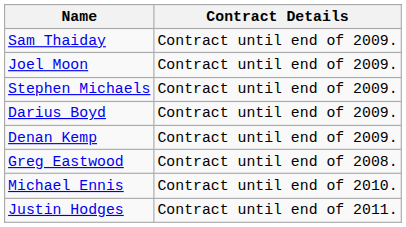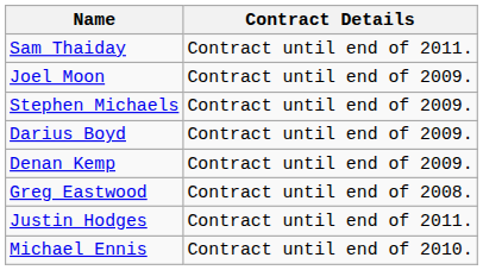 <table class=wikitable>
 <tr>
 <th>Name</th>
 <th>Contract Details</th>
 </tr>
 <tr>
 <td><a href='#'>Sam Thaiday</a></td>
-<td>Contract until end of 2009.</td>
+<td>Contract until end of 2011.</td>
 </tr>
 <tr>
 <td><a href='#'>Joel Moon</a></td>
 <td>Contract until end of 2009.</td>
 </tr>
 <tr>
 <td><a href='#'>Stephen Michaels</a></td>
 <td>Contract until end of 2009.</td>
 </tr>
 <tr>
 <td><a href='#'>Darius Boyd</a></td>
 <td>Contract until end of 2009.</td>
 </tr>
 <tr>
 <td><a href='#'>Denan Kemp</a></td>
 <td>Contract until end of 2009.</td>
 </tr>
 <tr>
 <td><a href='#'>Greg Eastwood</a></td>
 <td>Contract until end of 2008.</td>
 </tr>
 <tr>
+<td><a href='#'>Justin Hodges</a></td>
+<td>Contract until end of 2011.</td>
+</tr>
+<tr>
 <td><a href='#'>Michael Ennis</a></td>
 <td>Contract until end of 2010.</td>
 </tr>
-<tr>
-<td><a href='#'>Justin Hodges</a></td>
-<td>Contract until end of 2011.</td>
-</tr>
 </table>
